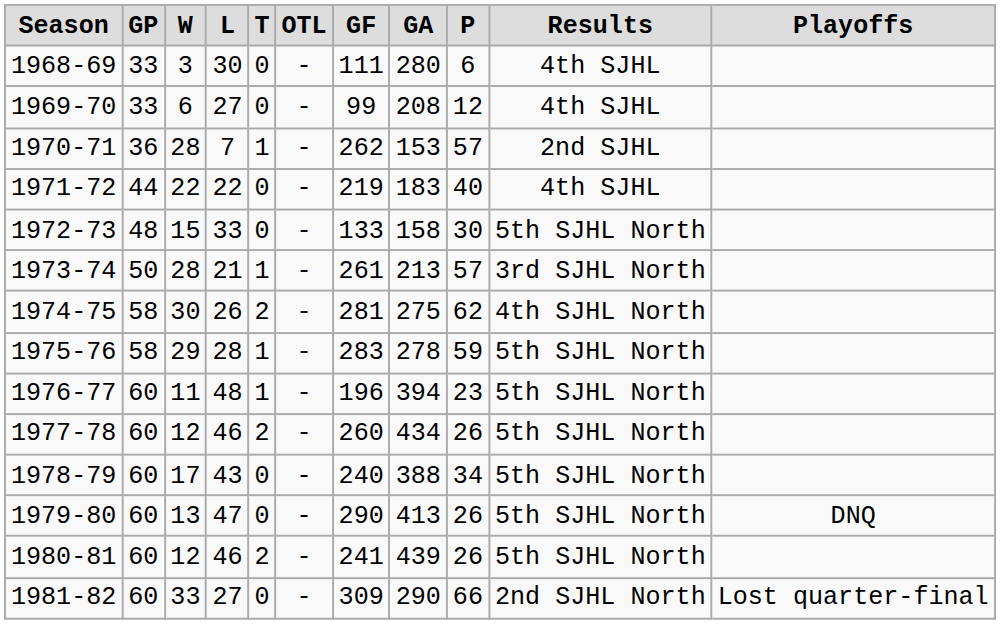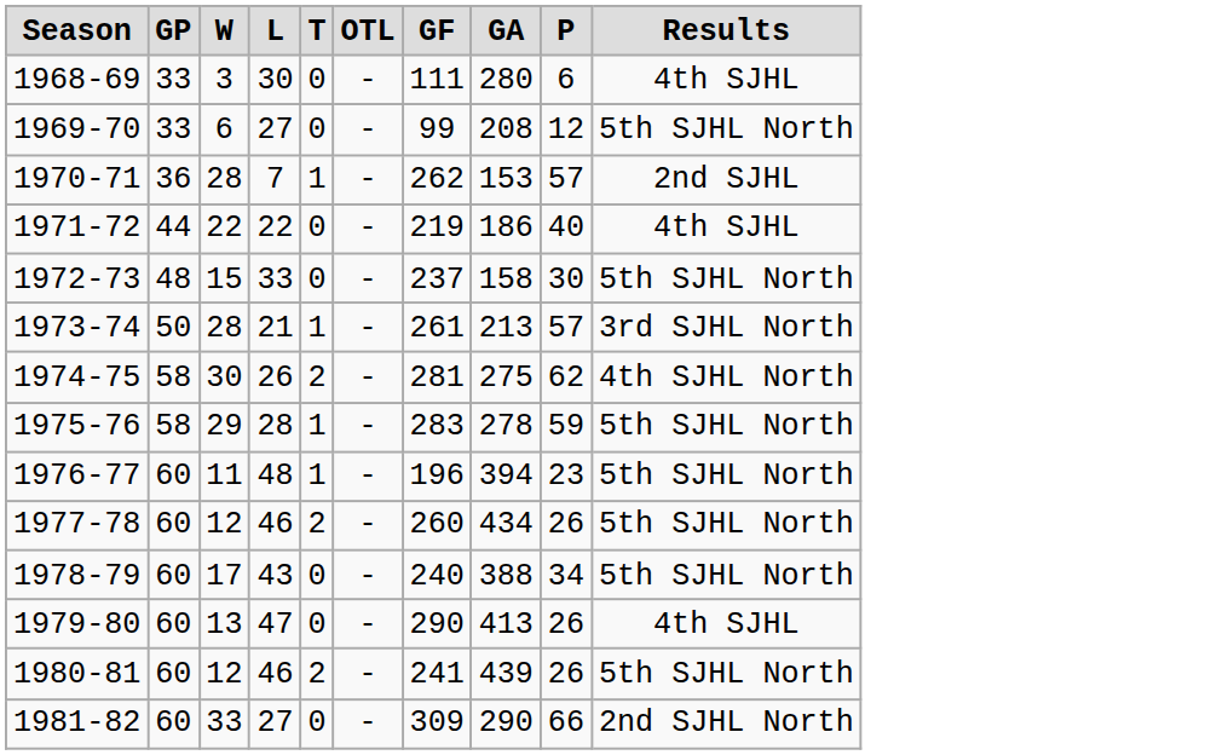 <table class="wikitable">
 <tr align="center"  bgcolor="#dddddd">
 <td><strong>Season</strong></td>
 <td><strong>GP</strong></td>
 <td><strong>W</strong></td>
 <td><strong>L</strong></td>
 <td><strong>T</strong></td>
 <td><strong>OTL</strong></td>
 <td><strong>GF</strong></td>
 <td><strong>GA</strong></td>
 <td><strong>P</strong></td>
 <td><strong>Results</strong></td>
-<td><strong>Playoffs</strong></td>
 </tr>
 <tr align="center">
 <td>1968-69</td>
 <td>33</td>
 <td>3</td>
 <td>30</td>
 <td>0</td>
 <td>-</td>
 <td>111</td>
 <td>280</td>
 <td>6</td>
 <td>4th SJHL</td>
-<td></td>
 </tr>
 <tr align="center">
 <td>1969-70</td>
 <td>33</td>
 <td>6</td>
 <td>27</td>
 <td>0</td>
 <td>-</td>
 <td>99</td>
 <td>208</td>
 <td>12</td>
-<td>4th SJHL</td>
-<td></td>
+<td>5th SJHL North</td>
 </tr>
 <tr align="center">
 <td>1970-71</td>
 <td>36</td>
 <td>28</td>
 <td>7</td>
 <td>1</td>
 <td>-</td>
 <td>262</td>
 <td>153</td>
 <td>57</td>
 <td>2nd SJHL</td>
-<td></td>
 </tr>
 <tr align="center">
 <td>1971-72</td>
 <td>44</td>
 <td>22</td>
 <td>22</td>
 <td>0</td>
 <td>-</td>
 <td>219</td>
-<td>183</td>
+<td>186</td>
 <td>40</td>
 <td>4th SJHL</td>
-<td></td>
 </tr>
 <tr align="center">
 <td>1972-73</td>
 <td>48</td>
 <td>15</td>
 <td>33</td>
 <td>0</td>
 <td>-</td>
-<td>133</td>
+<td>237</td>
 <td>158</td>
 <td>30</td>
 <td>5th SJHL North</td>
-<td></td>
 </tr>
 <tr align="center">
 <td>1973-74</td>
 <td>50</td>
 <td>28</td>
 <td>21</td>
 <td>1</td>
 <td>-</td>
 <td>261</td>
 <td>213</td>
 <td>57</td>
 <td>3rd SJHL North</td>
-<td></td>
 </tr>
 <tr align="center">
 <td>1974-75</td>
 <td>58</td>
 <td>30</td>
 <td>26</td>
 <td>2</td>
 <td>-</td>
 <td>281</td>
 <td>275</td>
 <td>62</td>
 <td>4th SJHL North</td>
-<td></td>
 </tr>
 <tr align="center">
 <td>1975-76</td>
 <td>58</td>
 <td>29</td>
 <td>28</td>
 <td>1</td>
 <td>-</td>
 <td>283</td>
 <td>278</td>
 <td>59</td>
 <td>5th SJHL North</td>
-<td></td>
 </tr>
 <tr align="center">
 <td>1976-77</td>
 <td>60</td>
 <td>11</td>
 <td>48</td>
 <td>1</td>
 <td>-</td>
 <td>196</td>
 <td>394</td>
 <td>23</td>
 <td>5th SJHL North</td>
-<td></td>
 </tr>
 <tr align="center">
 <td>1977-78</td>
 <td>60</td>
 <td>12</td>
 <td>46</td>
 <td>2</td>
 <td>-</td>
 <td>260</td>
 <td>434</td>
 <td>26</td>
 <td>5th SJHL North</td>
-<td></td>
 </tr>
 <tr align="center">
 <td>1978-79</td>
 <td>60</td>
 <td>17</td>
 <td>43</td>
 <td>0</td>
 <td>-</td>
 <td>240</td>
 <td>388</td>
 <td>34</td>
 <td>5th SJHL North</td>
-<td></td>
 </tr>
 <tr align="center">
 <td>1979-80</td>
 <td>60</td>
 <td>13</td>
 <td>47</td>
 <td>0</td>
 <td>-</td>
 <td>290</td>
 <td>413</td>
 <td>26</td>
-<td>5th SJHL North</td>
-<td>DNQ</td>
+<td>4th SJHL</td>
 </tr>
 <tr align="center">
 <td>1980-81</td>
 <td>60</td>
 <td>12</td>
 <td>46</td>
 <td>2</td>
 <td>-</td>
 <td>241</td>
 <td>439</td>
 <td>26</td>
 <td>5th SJHL North</td>
-<td></td>
 </tr>
 <tr align="center">
 <td>1981-82</td>
 <td>60</td>
 <td>33</td>
 <td>27</td>
 <td>0</td>
 <td>-</td>
 <td>309</td>
 <td>290</td>
 <td>66</td>
 <td>2nd SJHL North</td>
-<td>Lost quarter-final</td>
 </tr>
 </table>
